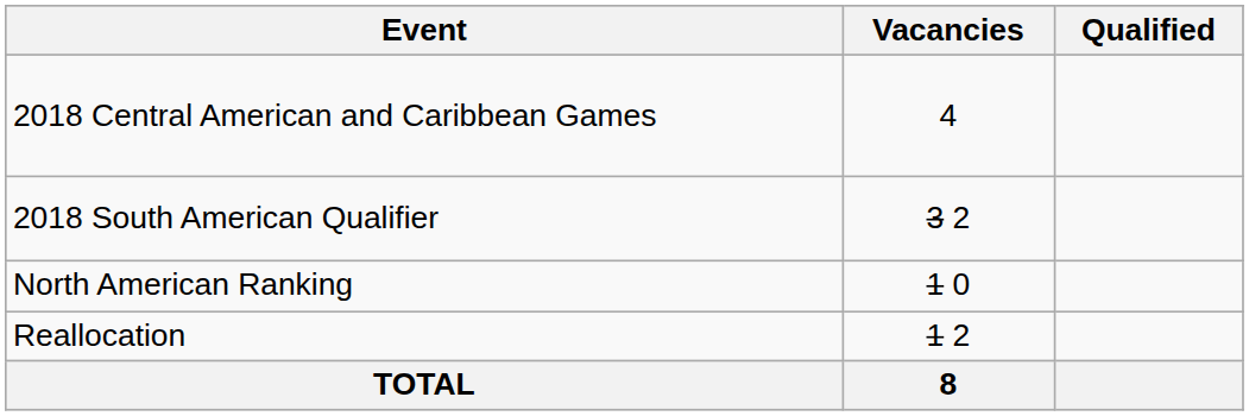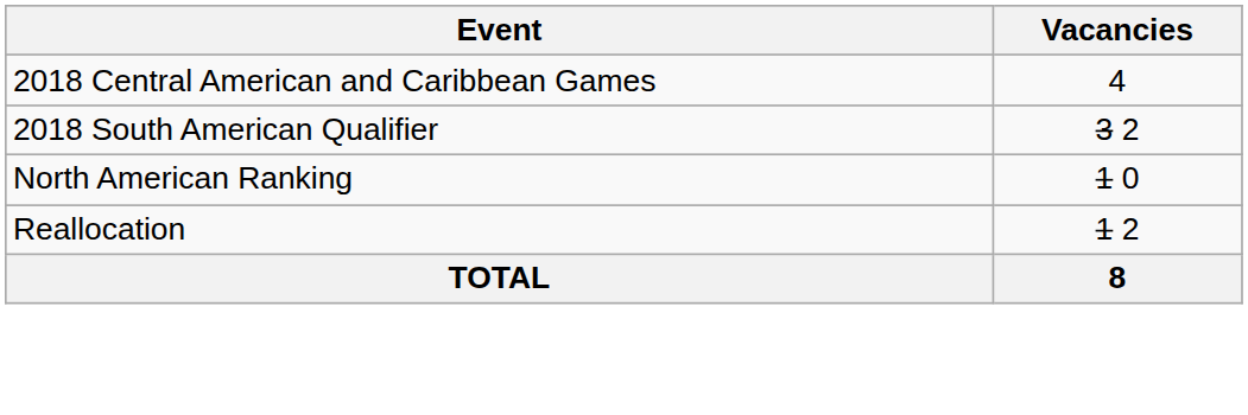 <table class="wikitable" width=50%>
 <tr>
 <th scope="col">Event</th>
 <th>Vacancies</th>
-<th>Qualified</th>
 </tr>
 <tr>
 <td>2018 Central American and Caribbean Games</td>
 <td align="center">4</td>
-<td><br><br><br></td>
 </tr>
 <tr>
 <td>2018 South American Qualifier</td>
 <td align="center"><s>3</s> 2</td>
-<td><br><br></td>
 </tr>
 <tr>
 <td>North American Ranking</td>
 <td align="center"><s>1</s> 0</td>
-<td><s></s></td>
 </tr>
 <tr>
 <td>Reallocation</td>
 <td align="center"><s>1</s> 2</td>
-<td><br></td>
 </tr>
 <tr>
 <th>TOTAL</th>
 <th>8</th>
-<th></th>
 </tr>
 </table>
